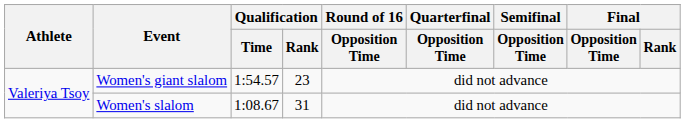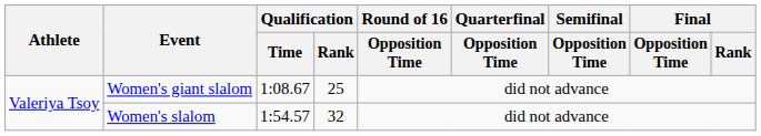 <table class="wikitable" style="font-size:90%">
 <tr>
 <th rowspan="2">Athlete</th>
 <th rowspan="2">Event</th>
 <th colspan="2">Qualification</th>
 <th>Round of 16</th>
 <th>Quarterfinal</th>
 <th>Semifinal</th>
 <th colspan=2>Final</th>
 </tr>
 <tr style="font-size:95%">
 <th>Time</th>
 <th>Rank</th>
 <th>Opposition<br>Time</th>
 <th>Opposition<br>Time</th>
 <th>Opposition<br>Time</th>
 <th>Opposition<br>Time</th>
 <th>Rank</th>
 </tr>
 <tr align=center>
 <td align=left rowspan=2><a href='#'>Valeriya Tsoy</a></td>
 <td align=left><a href='#'>Women's giant slalom</a></td>
-<td>1:54.57</td>
-<td>23</td>
+<td>1:08.67</td>
+<td>25</td>
 <td colspan=5>did not advance</td>
 </tr>
 <tr align=center>
 <td align=left><a href='#'>Women's slalom</a></td>
-<td>1:08.67</td>
-<td>31</td>
+<td>1:54.57</td>
+<td>32</td>
 <td colspan=5>did not advance</td>
 </tr>
 </table>
